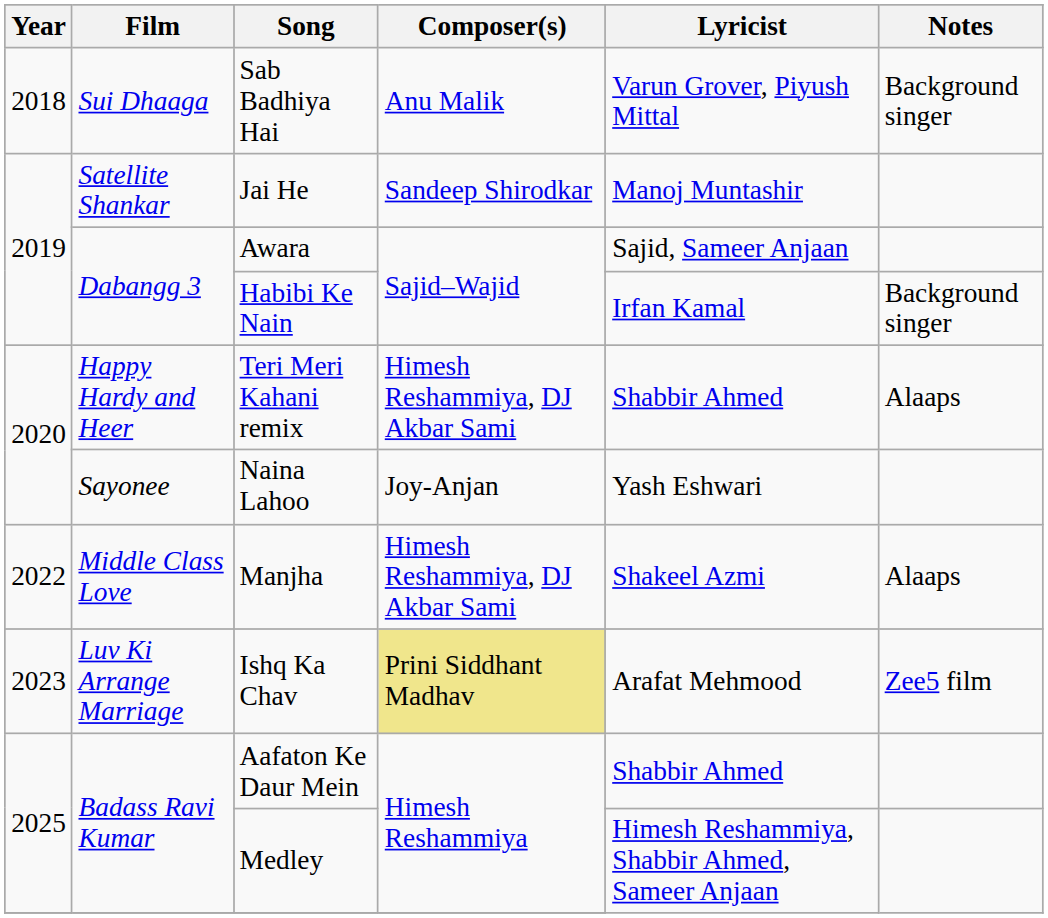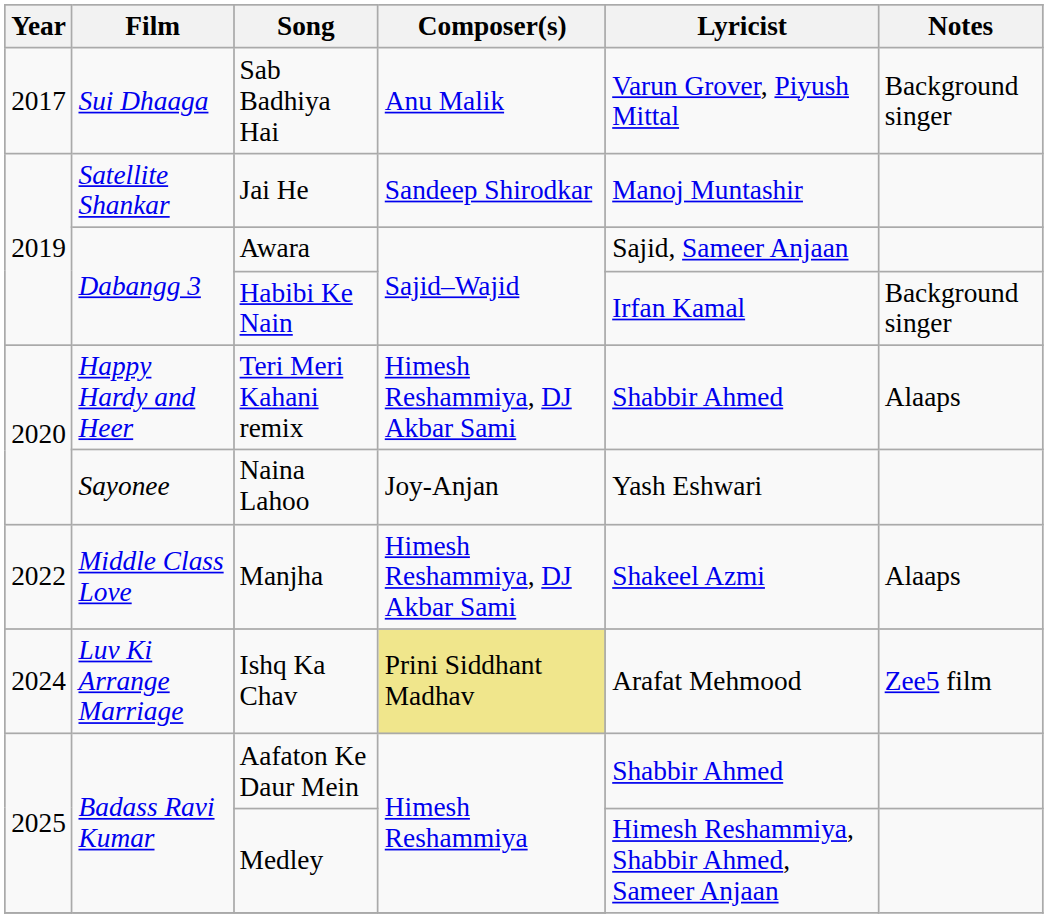 <table class="wikitable">
 <tr>
 <th style>Year</th>
 <th style>Film</th>
 <th style>Song</th>
 <th style>Composer(s)</th>
 <th style>Lyricist</th>
 <th style>Notes</th>
 </tr>
 <tr>
-<td>2018</td>
+<td>2017</td>
 <td><em><a href='#'>Sui Dhaaga</a></em></td>
 <td>Sab Badhiya Hai</td>
 <td><a href='#'>Anu Malik</a></td>
 <td><a href='#'>Varun Grover</a>, <a href='#'>Piyush Mittal</a></td>
 <td>Background singer</td>
 </tr>
 <tr>
 <td rowspan=3>2019</td>
 <td><em><a href='#'>Satellite Shankar</a></em></td>
 <td>Jai He</td>
 <td><a href='#'>Sandeep Shirodkar</a></td>
 <td><a href='#'>Manoj Muntashir</a></td>
 <td></td>
 </tr>
 <tr>
 <td rowspan="2"><em><a href='#'>Dabangg 3</a></em></td>
 <td>Awara</td>
 <td rowspan="2"><a href='#'>Sajid–Wajid</a></td>
 <td>Sajid, <a href='#'>Sameer Anjaan</a></td>
 <td></td>
 </tr>
 <tr>
 <td><a href='#'>Habibi Ke Nain</a></td>
 <td><a href='#'>Irfan Kamal</a></td>
 <td>Background singer</td>
 </tr>
 <tr>
 <td rowspan=2>2020</td>
 <td><em><a href='#'>Happy Hardy and Heer</a></em></td>
 <td><a href='#'>Teri Meri Kahani</a> remix</td>
 <td><a href='#'>Himesh Reshammiya</a>, <a href='#'>DJ Akbar Sami</a></td>
 <td><a href='#'>Shabbir Ahmed</a></td>
 <td>Alaaps</td>
 </tr>
 <tr>
 <td><em>Sayonee</em></td>
 <td>Naina Lahoo</td>
 <td>Joy-Anjan</td>
 <td>Yash Eshwari</td>
 <td></td>
 </tr>
 <tr>
 <td>2022</td>
 <td><em><a href='#'>Middle Class Love</a></em></td>
 <td>Manjha</td>
 <td><a href='#'>Himesh Reshammiya</a>, <a href='#'>DJ Akbar Sami</a></td>
 <td><a href='#'>Shakeel Azmi</a></td>
 <td>Alaaps</td>
 </tr>
 <tr>
-<td>2023</td>
+<td>2024</td>
 <td><em><a href='#'>Luv Ki Arrange Marriage</a></em></td>
 <td>Ishq Ka Chav</td>
 <td style="background: khaki;">Prini Siddhant Madhav</td>
 <td>Arafat Mehmood</td>
 <td><a href='#'>Zee5</a> film</td>
 </tr>
 <tr>
 <td rowspan="2">2025</td>
 <td rowspan="2"><em><a href='#'>Badass Ravi Kumar</a></em></td>
 <td>Aafaton Ke Daur Mein</td>
 <td rowspan="2"><a href='#'>Himesh Reshammiya</a></td>
 <td><a href='#'>Shabbir Ahmed</a></td>
 <td></td>
 </tr>
 <tr>
 <td>Medley</td>
 <td rowspan="2"><a href='#'>Himesh Reshammiya</a>, <a href='#'>Shabbir Ahmed</a>, <a href='#'>Sameer Anjaan</a></td>
 </tr>
 <tr>
 </tr>
 </table>
